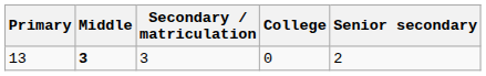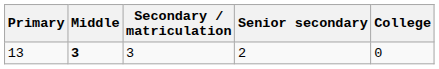 <table class="wikitable">
 <tr>
 <th>Primary</th>
 <th>Middle</th>
 <th>Secondary /<br>matriculation</th>
+<th>Senior secondary</th>
 <th>College</th>
-<th>Senior secondary</th>
 </tr>
 <tr>
 <td>13</td>
 <td><strong>3</strong></td>
 <td>3</td>
+<td>2</td>
 <td>0</td>
-<td>2</td>
 </tr>
 </table>
